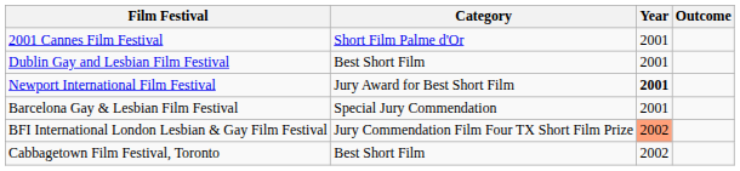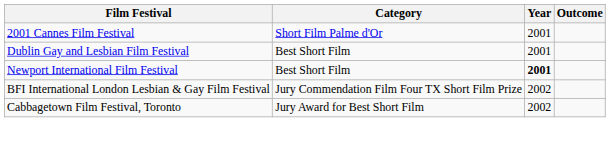 <table class="wikitable" border="1" align="centre">
 <tr>
 <th>Film Festival</th>
 <th>Category</th>
 <th>Year</th>
 <th>Outcome</th>
 </tr>
 <tr>
 <td><a href='#'>2001 Cannes Film Festival</a></td>
 <td><a href='#'>Short Film Palme d'Or</a></td>
 <td>2001</td>
 <td></td>
 </tr>
 <tr>
 <td><a href='#'>Dublin Gay and Lesbian Film Festival</a></td>
 <td>Best Short Film</td>
 <td>2001</td>
 <td></td>
 </tr>
 <tr>
 <td><a href='#'>Newport International Film Festival</a></td>
-<td>Jury Award for Best Short Film</td>
+<td>Best Short Film</td>
 <td><strong>2001</strong></td>
-<td></td>
-</tr>
-<tr>
-<td>Barcelona Gay & Lesbian Film Festival</td>
-<td>Special Jury Commendation</td>
-<td>2001</td>
 <td></td>
 </tr>
 <tr>
 <td>BFI International London Lesbian & Gay Film Festival</td>
 <td>Jury Commendation Film Four TX Short Film Prize</td>
-<td style="background: lightsalmon;">2002</td>
+<td>2002</td>
 <td></td>
 </tr>
 <tr>
 <td>Cabbagetown Film Festival, Toronto</td>
-<td>Best Short Film</td>
+<td>Jury Award for Best Short Film</td>
 <td>2002</td>
 <td></td>
 </tr>
 </table>
